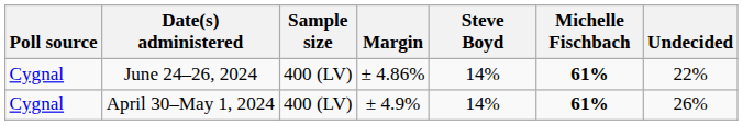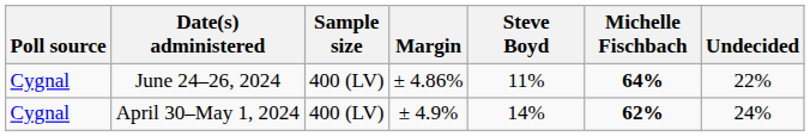 <table class="wikitable" style="font-size:90%;text-align:center;">
 <tr valign=bottom>
 <th>Poll source</th>
 <th>Date(s)<br>administered</th>
 <th>Sample<br>size</th>
 <th>Margin<br></th>
 <th style="width:75px;">Steve<br>Boyd</th>
 <th style="width:75px;">Michelle<br>Fischbach</th>
 <th>Undecided</th>
 </tr>
 <tr>
 <td style="text-align:left;"><a href='#'>Cygnal</a></td>
 <td data-sort-value="2023-11-03">June 24–26, 2024</td>
 <td>400 (LV)</td>
 <td>± 4.86%</td>
-<td>14%</td>
-<td><strong>61%</strong></td>
+<td>11%</td>
+<td><strong>64%</strong></td>
 <td>22%</td>
 </tr>
 <tr>
 <td style="text-align:left;"><a href='#'>Cygnal</a></td>
 <td data-sort-value="2024-07-16">April 30–May 1, 2024</td>
 <td>400 (LV)</td>
 <td>± 4.9%</td>
 <td>14%</td>
-<td><strong>61%</strong></td>
-<td>26%</td>
+<td><strong>62%</strong></td>
+<td>24%</td>
 </tr>
 </table>
